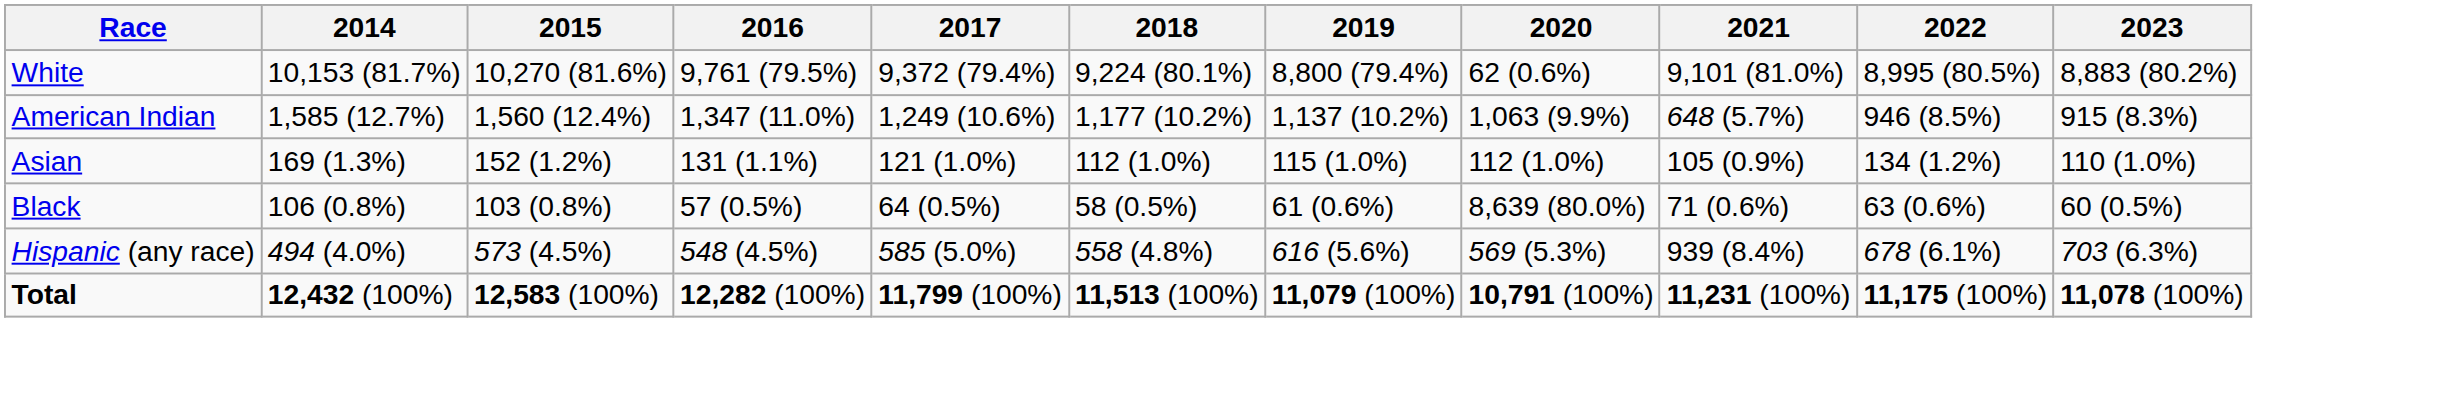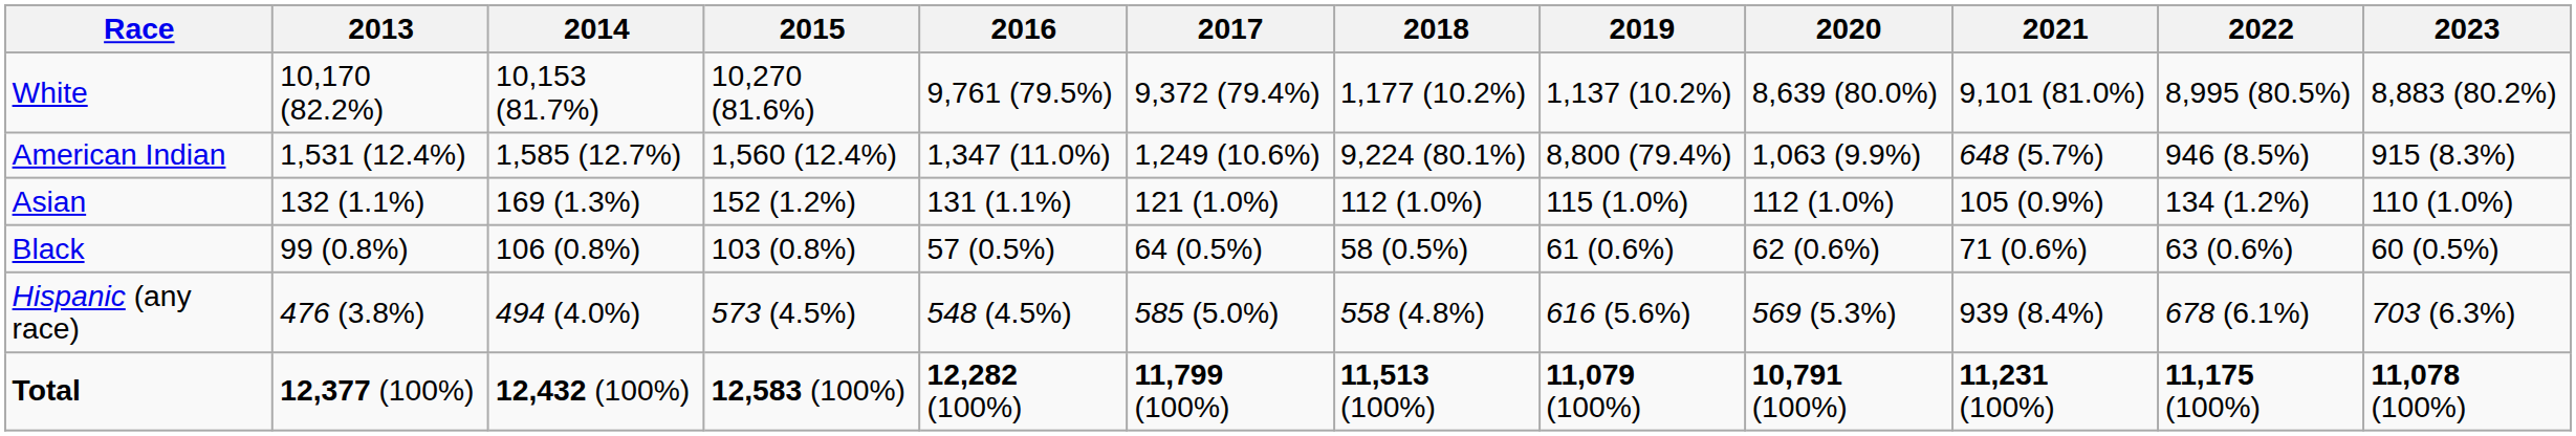 <table class="wikitable" style="font-size: 90%;">
 <tr>
 <th><a href='#'>Race</a></th>
+<th>2013</th>
 <th>2014</th>
 <th>2015</th>
 <th>2016</th>
 <th>2017</th>
 <th>2018</th>
 <th>2019</th>
 <th>2020</th>
 <th>2021</th>
 <th>2022</th>
 <th>2023</th>
 </tr>
 <tr>
 <td><a href='#'>White</a></td>
+<td>10,170 (82.2%)</td>
 <td>10,153 (81.7%)</td>
 <td>10,270 (81.6%)</td>
 <td>9,761 (79.5%)</td>
 <td>9,372 (79.4%)</td>
-<td>9,224 (80.1%)</td>
-<td>8,800 (79.4%)</td>
-<td>62 (0.6%)</td>
+<td>1,177 (10.2%)</td>
+<td>1,137 (10.2%)</td>
+<td>8,639 (80.0%)</td>
 <td>9,101 (81.0%)</td>
 <td>8,995 (80.5%)</td>
 <td>8,883 (80.2%)</td>
 </tr>
 <tr>
 <td><a href='#'>American Indian</a></td>
+<td>1,531 (12.4%)</td>
 <td>1,585 (12.7%)</td>
 <td>1,560 (12.4%)</td>
 <td>1,347 (11.0%)</td>
 <td>1,249 (10.6%)</td>
-<td>1,177 (10.2%)</td>
-<td>1,137 (10.2%)</td>
+<td>9,224 (80.1%)</td>
+<td>8,800 (79.4%)</td>
 <td>1,063 (9.9%)</td>
 <td><em>648</em> (5.7%)</td>
 <td>946 (8.5%)</td>
 <td>915 (8.3%)</td>
 </tr>
 <tr>
 <td><a href='#'>Asian</a></td>
+<td>132 (1.1%)</td>
 <td>169 (1.3%)</td>
 <td>152 (1.2%)</td>
 <td>131 (1.1%)</td>
 <td>121 (1.0%)</td>
 <td>112 (1.0%)</td>
 <td>115 (1.0%)</td>
 <td>112 (1.0%)</td>
 <td>105 (0.9%)</td>
 <td>134 (1.2%)</td>
 <td>110 (1.0%)</td>
 </tr>
 <tr>
 <td><a href='#'>Black</a></td>
+<td>99 (0.8%)</td>
 <td>106 (0.8%)</td>
 <td>103 (0.8%)</td>
 <td>57 (0.5%)</td>
 <td>64 (0.5%)</td>
 <td>58 (0.5%)</td>
 <td>61 (0.6%)</td>
-<td>8,639 (80.0%)</td>
+<td>62 (0.6%)</td>
 <td>71 (0.6%)</td>
 <td>63 (0.6%)</td>
 <td>60 (0.5%)</td>
 </tr>
 <tr>
 <td><em><a href='#'>Hispanic</a></em> (any race)</td>
+<td><em>476</em> (3.8%)</td>
 <td><em>494</em> (4.0%)</td>
 <td><em>573</em> (4.5%)</td>
 <td><em>548</em> (4.5%)</td>
 <td><em>585</em> (5.0%)</td>
 <td><em>558</em> (4.8%)</td>
 <td><em>616</em> (5.6%)</td>
 <td><em>569</em> (5.3%)</td>
 <td>939 (8.4%)</td>
 <td><em>678</em> (6.1%)</td>
 <td><em>703</em> (6.3%)</td>
 </tr>
 <tr>
 <td><strong>Total</strong></td>
+<td><strong>12,377</strong> (100%)</td>
 <td><strong>12,432</strong> (100%)</td>
 <td><strong>12,583</strong> (100%)</td>
 <td><strong>12,282</strong> (100%)</td>
 <td><strong>11,799</strong> (100%)</td>
 <td><strong>11,513</strong> (100%)</td>
 <td><strong>11,079</strong> (100%)</td>
 <td><strong>10,791</strong> (100%)</td>
 <td><strong>11,231</strong> (100%)</td>
 <td><strong>11,175</strong> (100%)</td>
 <td><strong>11,078</strong> (100%)</td>
 </tr>
 </table>
